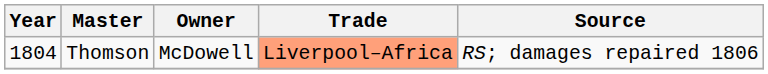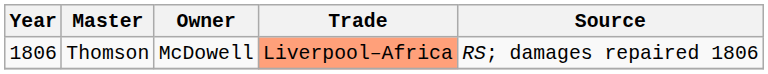 <table class=" wikitable">
 <tr>
 <th>Year</th>
 <th>Master</th>
 <th>Owner</th>
 <th>Trade</th>
 <th>Source</th>
 </tr>
 <tr>
-<td>1804</td>
+<td>1806</td>
 <td>Thomson</td>
 <td>McDowell</td>
 <td style="background: lightsalmon;">Liverpool–Africa</td>
 <td><em>RS</em>; damages repaired 1806</td>
 </tr>
 <tr>
 </tr>
 </table>
